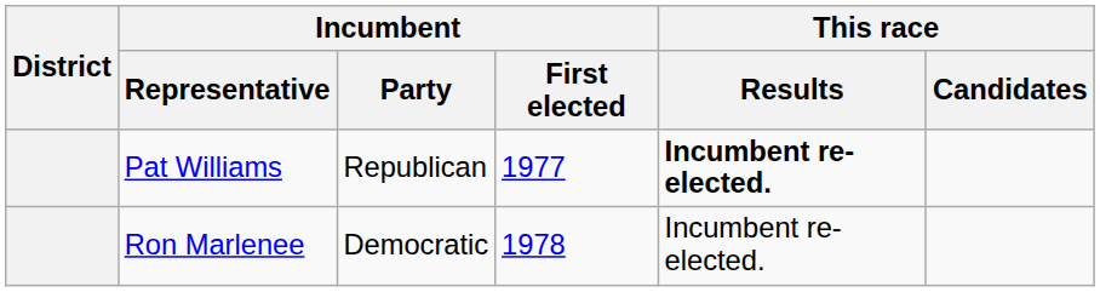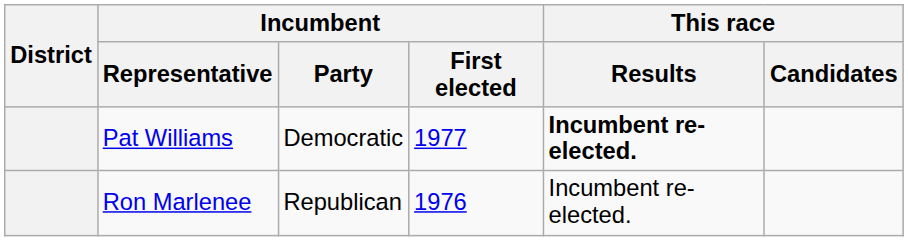 <table class=wikitable>
 <tr>
 <th rowspan=2>District</th>
 <th colspan=3>Incumbent</th>
 <th colspan=2>This race</th>
 </tr>
 <tr>
 <th>Representative</th>
 <th>Party</th>
 <th>First elected</th>
 <th>Results</th>
 <th>Candidates</th>
 </tr>
 <tr>
 <th></th>
 <td><a href='#'>Pat Williams</a></td>
-<td>Republican</td>
+<td>Democratic</td>
 <td><a href='#'>1977</a></td>
 <td><strong>Incumbent re-elected.</strong></td>
 <td nowrap></td>
 </tr>
 <tr>
 <th></th>
 <td><a href='#'>Ron Marlenee</a></td>
-<td>Democratic</td>
-<td><a href='#'>1978</a></td>
+<td>Republican</td>
+<td><a href='#'>1976</a></td>
 <td>Incumbent re-elected.</td>
 <td nowrap></td>
 </tr>
 </table>
